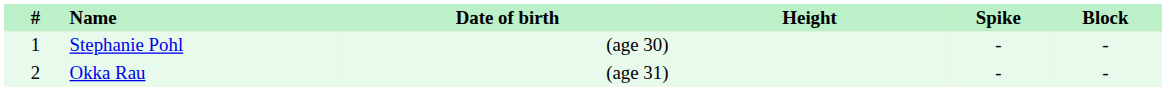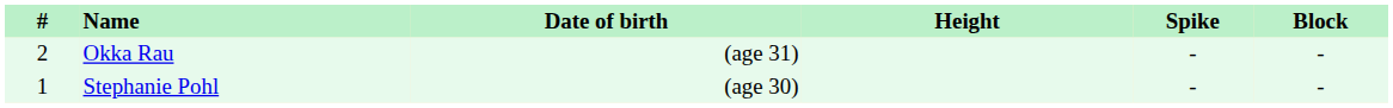 <table border=0 cellpadding=2 cellspacing=0  |- bgcolor=#FFECCE style="text-align:center; font-size:90%;" width=100%>
 <tr bgcolor=#BBF0C9>
 <th width=5%>#</th>
 <th width=22% align=left>Name</th>
 <th width=26%>Date of birth</th>
 <th width=22%>Height</th>
 <th width=8%>Spike</th>
 <th width=9%>Block</th>
 </tr>
 <tr bgcolor=#E7FAEC>
+<td>2</td>
+<td align=left><a href='#'>Okka Rau</a></td>
+<td align=right> (age 31)</td>
+<td></td>
+<td>-</td>
+<td>-</td>
+</tr>
+<tr bgcolor=#E7FAEC>
 <td>1</td>
 <td align=left><a href='#'>Stephanie Pohl</a></td>
 <td align=right> (age 30)</td>
 <td></td>
 <td>-</td>
 <td>-</td>
 </tr>
-<tr bgcolor=#E7FAEC>
-<td>2</td>
-<td align=left><a href='#'>Okka Rau</a></td>
-<td align=right> (age 31)</td>
-<td></td>
-<td>-</td>
-<td>-</td>
-</tr>
 </table>
